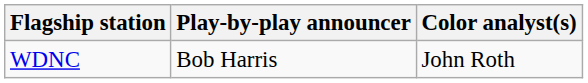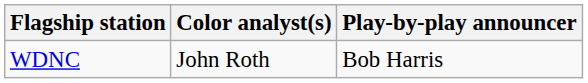 <table class="wikitable">
 <tr>
 <th>Flagship station</th>
+<th>Color analyst(s)</th>
 <th>Play-by-play announcer</th>
-<th>Color analyst(s)</th>
 </tr>
 <tr>
 <td><a href='#'>WDNC</a></td>
+<td>John Roth</td>
 <td>Bob Harris</td>
-<td>John Roth</td>
 </tr>
 </table>
